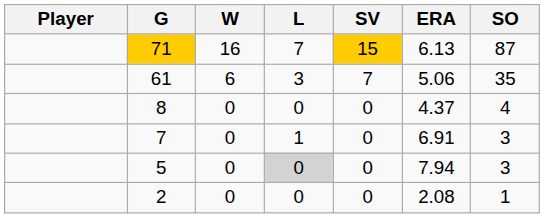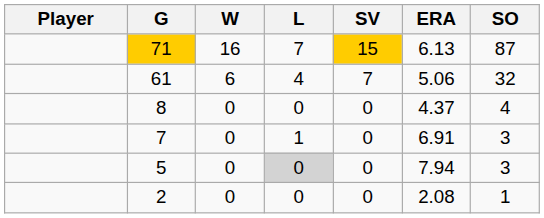 <table class="wikitable sortable">
 <tr>
 <th bgcolor="#DDDDFF" width="16%">Player</th>
 <th bgcolor="#DDDDFF" width="9%">G</th>
 <th bgcolor="#DDDDFF" width="9%">W</th>
 <th bgcolor="#DDDDFF" width="9%">L</th>
 <th bgcolor="#DDDDFF" width="9%">SV</th>
 <th bgcolor="#DDDDFF" width="9%">ERA</th>
 <th bgcolor="#DDDDFF" width="9%">SO</th>
 </tr>
 <tr align="center">
 <td></td>
 <td bgcolor="#FFCC00">71</td>
 <td>16</td>
 <td>7</td>
 <td bgcolor="#FFCC00">15</td>
 <td>6.13</td>
 <td>87</td>
 </tr>
 <tr align="center">
 <td></td>
 <td>61</td>
 <td>6</td>
-<td>3</td>
+<td>4</td>
 <td>7</td>
 <td>5.06</td>
-<td>35</td>
+<td>32</td>
 </tr>
 <tr align="center">
 <td></td>
 <td>8</td>
 <td>0</td>
 <td>0</td>
 <td>0</td>
 <td>4.37</td>
 <td>4</td>
 </tr>
 <tr align="center">
 <td></td>
 <td>7</td>
 <td>0</td>
 <td>1</td>
 <td>0</td>
 <td>6.91</td>
 <td>3</td>
 </tr>
 <tr align="center">
 <td></td>
 <td>5</td>
 <td>0</td>
 <td style="background: lightgrey;">0</td>
 <td>0</td>
 <td>7.94</td>
 <td>3</td>
 </tr>
 <tr align="center">
 <td></td>
 <td>2</td>
 <td>0</td>
 <td>0</td>
 <td>0</td>
 <td>2.08</td>
 <td>1</td>
 </tr>
 </table>
